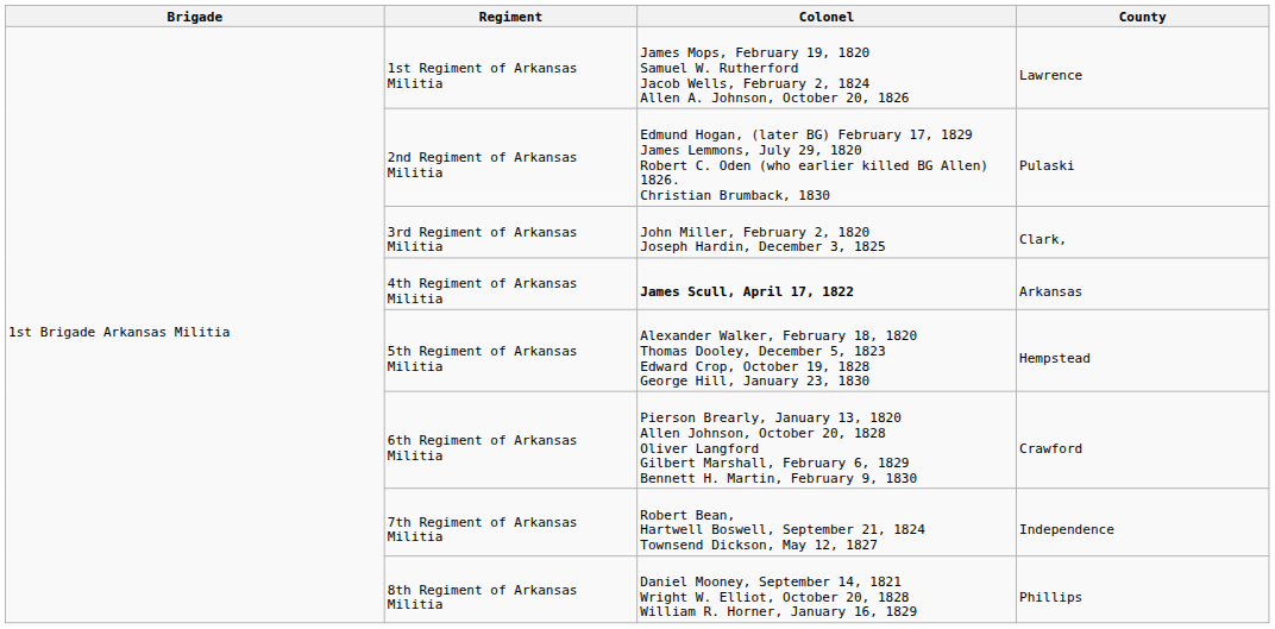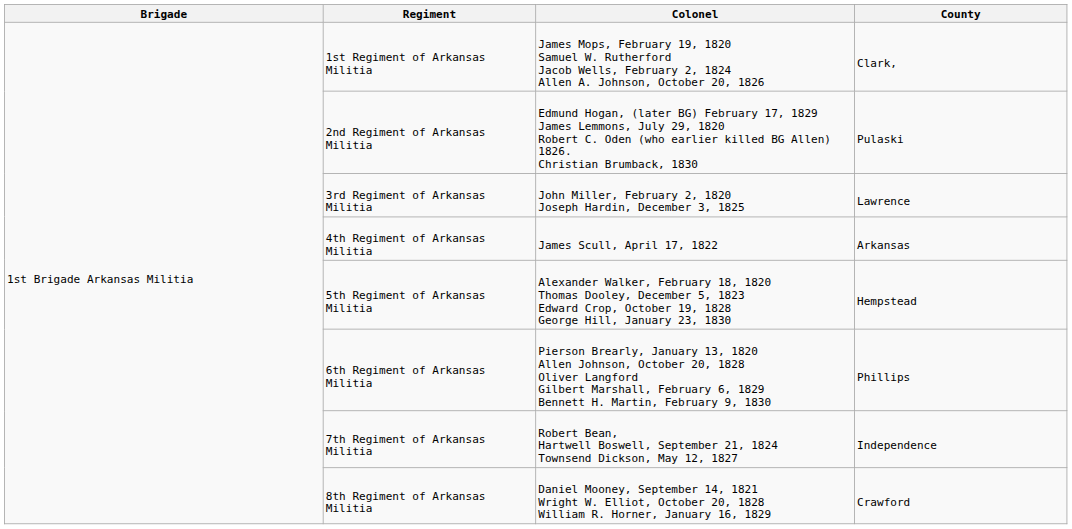 <table class="wikitable">
 <tr>
 <th width=30%>Brigade</th>
 <th width=20%>Regiment</th>
 <th width=30%>Colonel</th>
 <th width=20%>County</th>
 </tr>
 <tr>
 <td rowspan=10><br>1st Brigade Arkansas Militia</td>
 <td><br>1st Regiment of Arkansas Militia</td>
 <td><br>James Mops, February 19, 1820<br>Samuel W. Rutherford<br>Jacob Wells, February 2, 1824<br>Allen A. Johnson, October 20, 1826</td>
-<td><br>Lawrence</td>
+<td><br>Clark,</td>
 </tr>
 <tr>
 <td><br>2nd Regiment of Arkansas Militia</td>
 <td><br>Edmund Hogan, (later BG) February 17, 1829<br>James Lemmons, July 29, 1820<br>Robert C. Oden (who earlier killed BG Allen) 1826.<br>Christian Brumback, 1830</td>
 <td><br>Pulaski</td>
 </tr>
 <tr>
 <td><br>3rd Regiment of Arkansas Militia</td>
 <td><br>John Miller, February 2, 1820<br>Joseph Hardin, December 3, 1825</td>
-<td><br>Clark,</td>
+<td><br>Lawrence</td>
 </tr>
 <tr>
 <td><br>4th Regiment of Arkansas Militia</td>
-<td><strong><br>James Scull, April 17, 1822</strong></td>
+<td><br>James Scull, April 17, 1822</td>
 <td><br>Arkansas</td>
 </tr>
 <tr>
 <td><br>5th Regiment of Arkansas Militia</td>
 <td><br>Alexander Walker, February 18, 1820<br>Thomas Dooley, December 5, 1823<br>Edward Crop, October 19, 1828<br>George Hill, January 23, 1830</td>
 <td><br>Hempstead</td>
 </tr>
 <tr>
 <td><br>6th Regiment of Arkansas Militia</td>
 <td><br>Pierson Brearly, January 13, 1820<br>Allen Johnson, October 20, 1828<br>Oliver Langford<br>Gilbert Marshall, February 6, 1829<br>Bennett H. Martin, February 9, 1830</td>
-<td><br>Crawford</td>
+<td><br>Phillips</td>
 </tr>
 <tr>
 <td><br>7th Regiment of Arkansas Militia</td>
 <td><br>Robert Bean,<br>Hartwell Boswell, September 21, 1824<br>Townsend Dickson, May 12, 1827</td>
 <td><br>Independence</td>
 </tr>
 <tr>
 <td><br>8th Regiment of Arkansas Militia</td>
 <td><br>Daniel Mooney, September 14, 1821<br>Wright W. Elliot, October 20, 1828<br>William R. Horner, January 16, 1829</td>
-<td><br>Phillips</td>
+<td><br>Crawford</td>
 </tr>
 </table>
